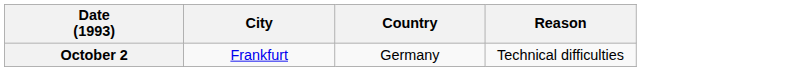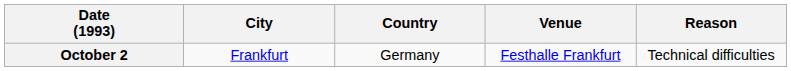 <table class="wikitable plainrowheaders" style="text-align:center;">
 <tr>
 <th scope="col" style="width:12em;">Date<br>(1993)</th>
 <th scope="col" style="width:10em;">City</th>
 <th scope="col" style="width:10em;">Country</th>
+<th scope="col" style="width:10em;">Venue</th>
 <th scope="col" style="width:10em;">Reason</th>
 </tr>
 <tr>
 <th scope="row" style="text-align:center;">October 2</th>
 <td><a href='#'>Frankfurt</a></td>
 <td>Germany</td>
+<td><a href='#'>Festhalle Frankfurt</a></td>
 <td>Technical difficulties</td>
 </tr>
 </table>
